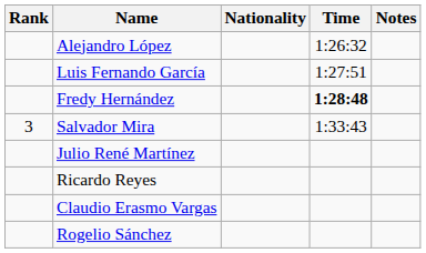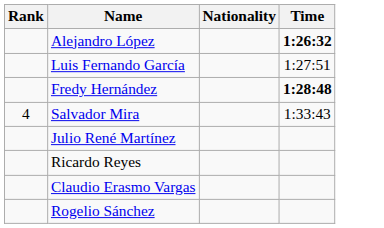 <table class="wikitable sortable" style="text-align:center">
 <tr>
 <th>Rank</th>
 <th>Name</th>
 <th>Nationality</th>
 <th>Time</th>
-<th>Notes</th>
 </tr>
 <tr>
 <td></td>
 <td align=left><a href='#'>Alejandro López</a></td>
 <td align=left></td>
-<td>1:26:32</td>
-<td></td>
+<td><strong>1:26:32</strong></td>
 </tr>
 <tr>
 <td></td>
 <td align=left><a href='#'>Luis Fernando García</a></td>
 <td align=left></td>
 <td>1:27:51</td>
-<td></td>
 </tr>
 <tr>
 <td></td>
 <td align=left><a href='#'>Fredy Hernández</a></td>
 <td align=left></td>
 <td><strong>1:28:48</strong></td>
-<td></td>
 </tr>
 <tr>
-<td>3</td>
+<td>4</td>
 <td align=left><a href='#'>Salvador Mira</a></td>
 <td align=left></td>
 <td>1:33:43</td>
-<td></td>
 </tr>
 <tr>
 <td></td>
 <td align=left><a href='#'>Julio René Martínez</a></td>
 <td align=left></td>
-<td></td>
 <td></td>
 </tr>
 <tr>
 <td></td>
 <td align=left>Ricardo Reyes</td>
 <td align=left></td>
 <td></td>
-<td></td>
 </tr>
 <tr>
 <td></td>
 <td align=left><a href='#'>Claudio Erasmo Vargas</a></td>
 <td align=left></td>
-<td></td>
 <td></td>
 </tr>
 <tr>
 <td></td>
 <td align=left><a href='#'>Rogelio Sánchez</a></td>
 <td align=left></td>
 <td></td>
-<td></td>
 </tr>
 </table>
